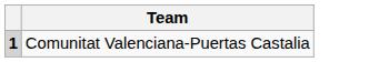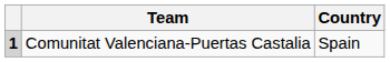 <table class="wikitable">
 <tr style="background:#ccccff;">
 <th></th>
 <th>Team</th>
+<th>Country</th>
 </tr>
 <tr>
 <td style="background: lightgrey;"><strong>1</strong></td>
 <td>Comunitat Valenciana-Puertas Castalia</td>
+<td>Spain</td>
 </tr>
 </table>
